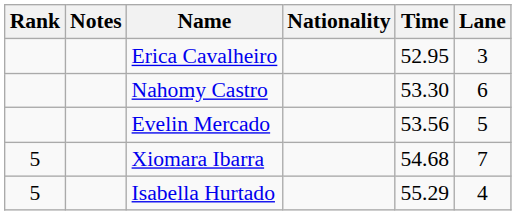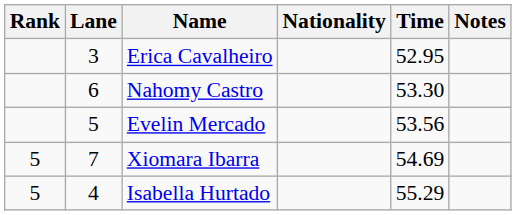 <table class="wikitable sortable" style="text-align:center">
 <tr>
 <th>Rank</th>
-<th>Notes</th>
+<th>Lane</th>
 <th>Name</th>
 <th>Nationality</th>
 <th>Time</th>
-<th>Lane</th>
+<th>Notes</th>
 </tr>
 <tr>
 <td></td>
-<td></td>
+<td>3</td>
 <td align=left><a href='#'>Erica Cavalheiro</a></td>
 <td align=left></td>
 <td>52.95</td>
-<td>3</td>
+<td></td>
 </tr>
 <tr>
 <td></td>
-<td></td>
+<td>6</td>
 <td align=left><a href='#'>Nahomy Castro</a></td>
 <td align=left></td>
 <td>53.30</td>
-<td>6</td>
+<td></td>
 </tr>
 <tr>
 <td></td>
-<td></td>
+<td>5</td>
 <td align=left><a href='#'>Evelin Mercado</a></td>
 <td align=left></td>
 <td>53.56</td>
-<td>5</td>
+<td></td>
 </tr>
 <tr>
 <td>5</td>
-<td></td>
+<td>7</td>
 <td align=left><a href='#'>Xiomara Ibarra</a></td>
 <td align=left></td>
-<td>54.68</td>
-<td>7</td>
+<td>54.69</td>
+<td></td>
 </tr>
 <tr>
 <td>5</td>
-<td></td>
+<td>4</td>
 <td align=left><a href='#'>Isabella Hurtado</a></td>
 <td align=left></td>
 <td>55.29</td>
-<td>4</td>
+<td></td>
 </tr>
 </table>
